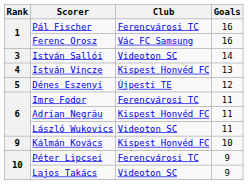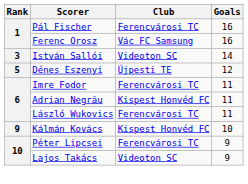 <table class="wikitable" style="text-align:center">
 <tr>
 <th>Rank</th>
 <th>Scorer</th>
 <th>Club</th>
 <th>Goals</th>
 </tr>
 <tr>
 <th rowspan="2">1</th>
 <td align=left> <a href='#'>Pál Fischer</a></td>
 <td align=left><a href='#'>Ferencvárosi TC</a></td>
 <td>16</td>
 </tr>
 <tr>
 <td align=left> <a href='#'>Ferenc Orosz</a></td>
 <td align=left><a href='#'>Vác FC Samsung</a></td>
 <td>16</td>
 </tr>
 <tr>
 <th rowspan="1">3</th>
 <td align=left> <a href='#'>István Sallói</a></td>
 <td align=left><a href='#'>Videoton SC</a></td>
 <td>14</td>
 </tr>
 <tr>
-<th rowspan="1">4</th>
-<td align=left> <a href='#'>István Vincze</a></td>
-<td align=left><a href='#'>Kispest Honvéd FC</a></td>
-<td>13</td>
-</tr>
-<tr>
 <th rowspan="1">5</th>
 <td align=left> <a href='#'>Dénes Eszenyi</a></td>
 <td align=left><a href='#'>Újpesti TE</a></td>
 <td>12</td>
 </tr>
 <tr>
 <th rowspan="3">6</th>
 <td align=left> <a href='#'>Imre Fodor</a></td>
 <td align=left><a href='#'>Ferencvárosi TC</a></td>
 <td>11</td>
 </tr>
 <tr>
 <td align=left> <a href='#'>Adrian Negrău</a></td>
 <td align=left><a href='#'>Kispest Honvéd FC</a></td>
 <td>11</td>
 </tr>
 <tr>
 <td align=left> <a href='#'>László Wukovics</a></td>
-<td align=left><a href='#'>Videoton SC</a></td>
+<td align=left><a href='#'>Ferencvárosi TC</a></td>
 <td>11</td>
 </tr>
 <tr>
 <th rowspan="1">9</th>
 <td align=left> <a href='#'>Kálmán Kovács</a></td>
 <td align=left><a href='#'>Kispest Honvéd FC</a></td>
 <td>10</td>
 </tr>
 <tr>
 <th rowspan="2">10</th>
 <td align=left> <a href='#'>Péter Lipcsei</a></td>
 <td align=left><a href='#'>Ferencvárosi TC</a></td>
 <td>9</td>
 </tr>
 <tr>
 <td align=left> <a href='#'>Lajos Takács</a></td>
 <td align=left><a href='#'>Videoton SC</a></td>
 <td>9</td>
 </tr>
 </table>
